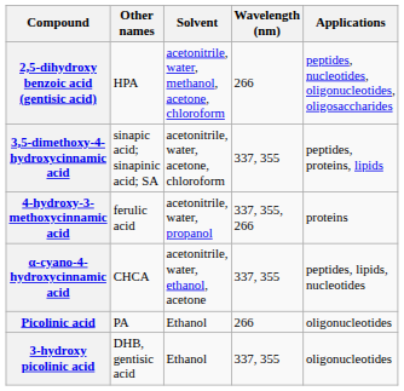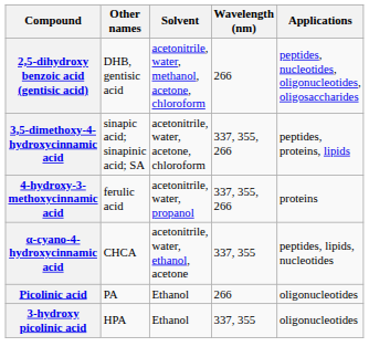 <table class="wikitable" style = "float:right; font-size:85%; margin-left:15px; width:40%">
 <tr>
 <th>Compound</th>
 <th>Other names</th>
 <th>Solvent</th>
 <th>Wavelength (nm)</th>
 <th>Applications</th>
 </tr>
 <tr>
 <th><a href='#'>2,5-dihydroxy benzoic acid (gentisic acid)</a></th>
-<td>HPA</td>
+<td>DHB, gentisic acid</td>
 <td><a href='#'>acetonitrile</a>, <a href='#'>water</a>, <a href='#'>methanol</a>, <a href='#'>acetone</a>, <a href='#'>chloroform</a></td>
 <td>266</td>
 <td><a href='#'>peptides</a>, <a href='#'>nucleotides</a>, <a href='#'>oligonucleotides</a>, <a href='#'>oligosaccharides</a></td>
 </tr>
 <tr>
 <th><a href='#'>3,5-dimethoxy-4-hydroxycinnamic acid</a></th>
 <td>sinapic acid; sinapinic acid; SA</td>
 <td>acetonitrile, water, acetone, chloroform</td>
-<td>337, 355</td>
+<td>337, 355, 266</td>
 <td>peptides, proteins, <a href='#'>lipids</a></td>
 </tr>
 <tr>
 <th><a href='#'>4-hydroxy-3-methoxycinnamic acid</a></th>
 <td>ferulic acid</td>
 <td>acetonitrile, water, <a href='#'>propanol</a></td>
 <td>337, 355, 266</td>
 <td>proteins</td>
 </tr>
 <tr>
 <th><a href='#'>α-cyano-4-hydroxycinnamic acid</a></th>
 <td>CHCA</td>
 <td>acetonitrile, water, <a href='#'>ethanol</a>, acetone</td>
 <td>337, 355</td>
 <td>peptides, lipids, nucleotides</td>
 </tr>
 <tr>
 <th><a href='#'>Picolinic acid</a></th>
 <td>PA</td>
 <td>Ethanol</td>
 <td>266</td>
 <td>oligonucleotides</td>
 </tr>
 <tr>
 <th><a href='#'>3-hydroxy picolinic acid</a></th>
-<td>DHB, gentisic acid</td>
+<td>HPA</td>
 <td>Ethanol</td>
 <td>337, 355</td>
 <td>oligonucleotides</td>
 </tr>
 </table>
